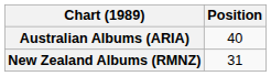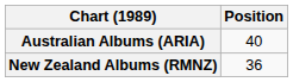 <table class="wikitable sortable plainrowheaders" style="text-align:center">
 <tr>
 <th scope="col">Chart (1989)</th>
 <th scope="col">Position</th>
 </tr>
 <tr>
 <th scope="row">Australian Albums (ARIA)</th>
 <td>40</td>
 </tr>
 <tr>
 <th scope="row">New Zealand Albums (RMNZ)</th>
-<td>31</td>
+<td>36</td>
 </tr>
 </table>
